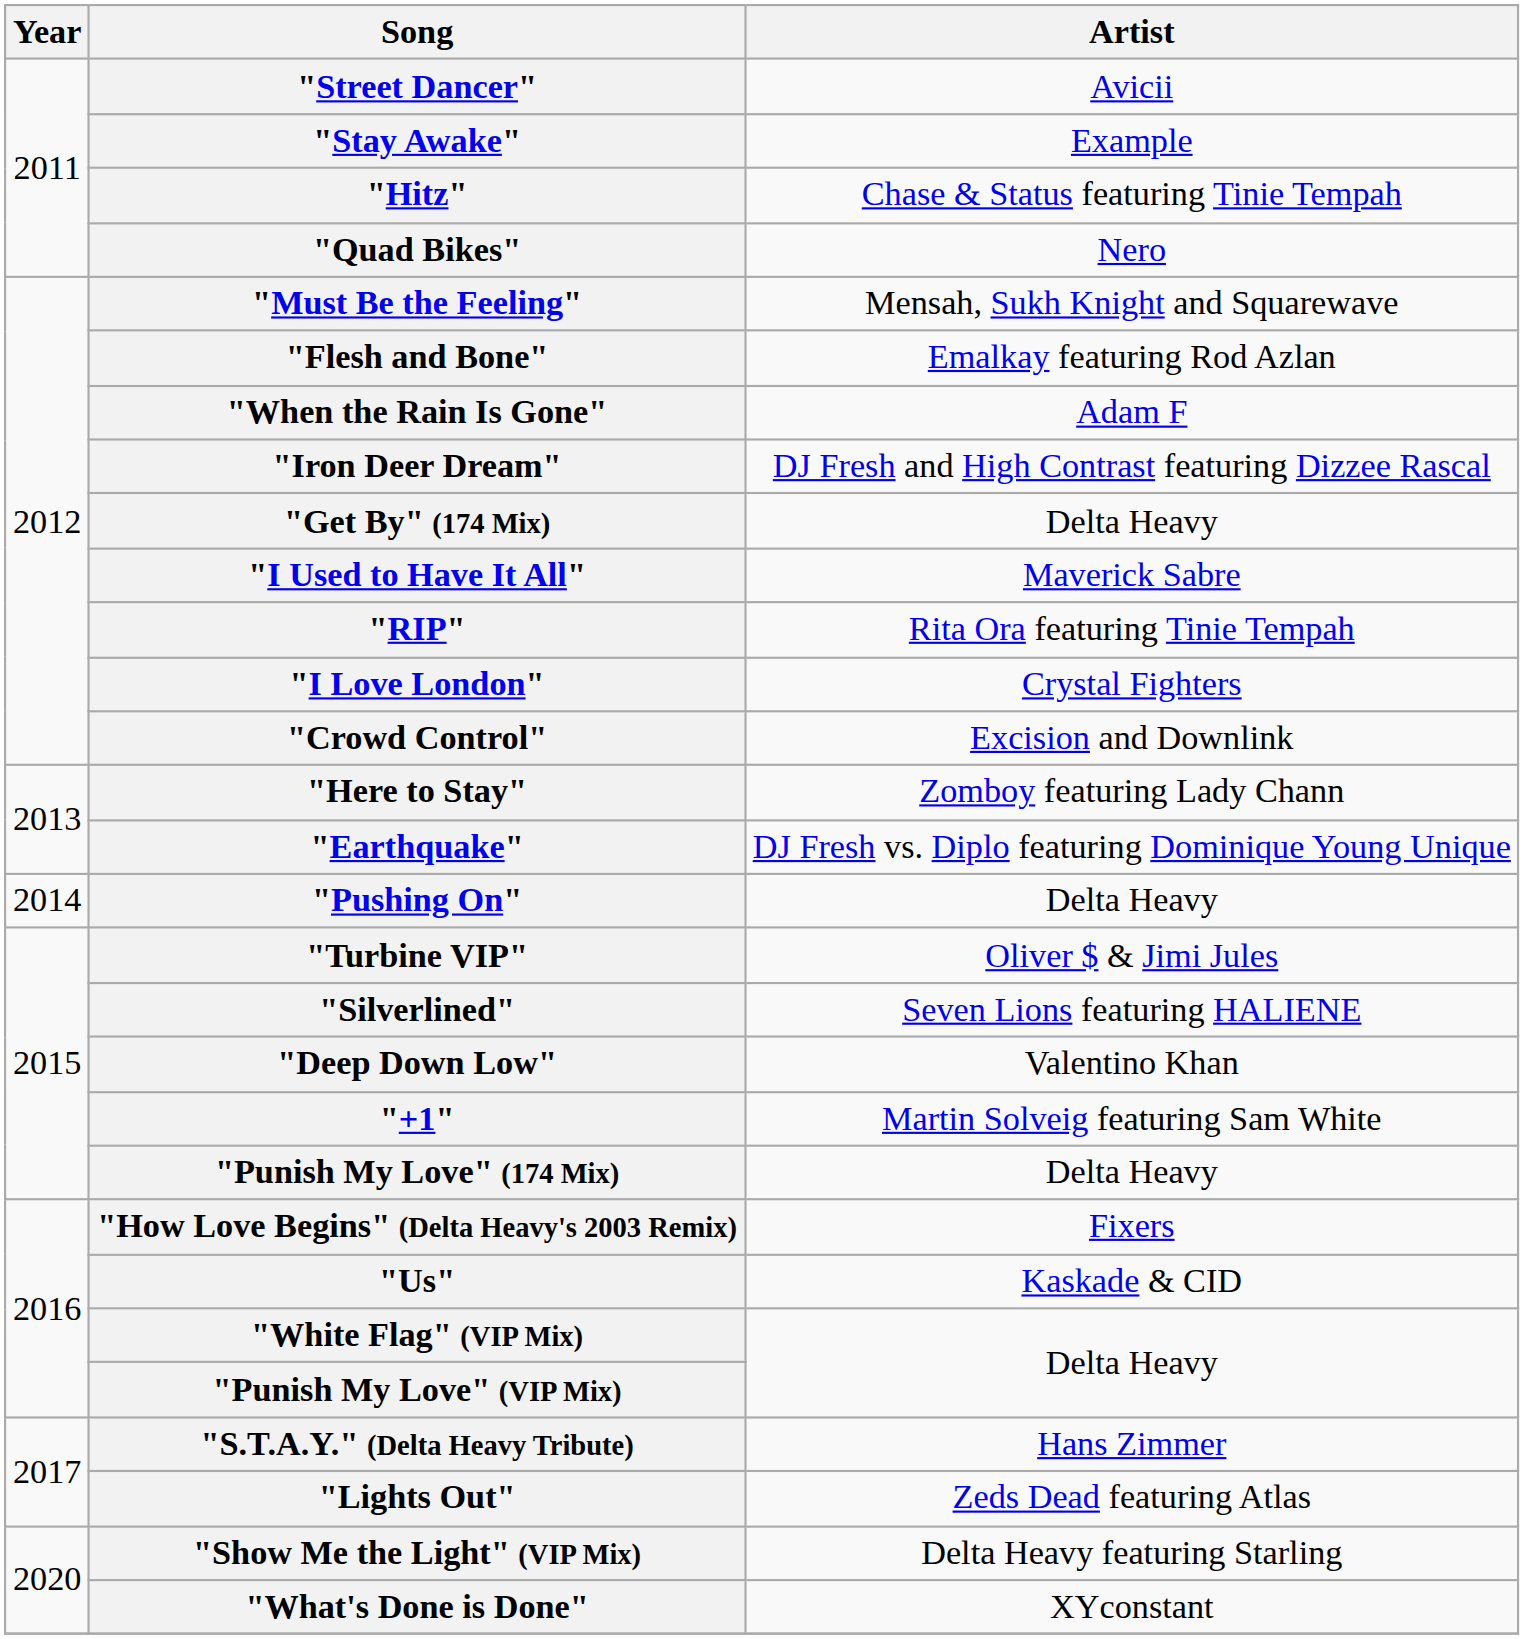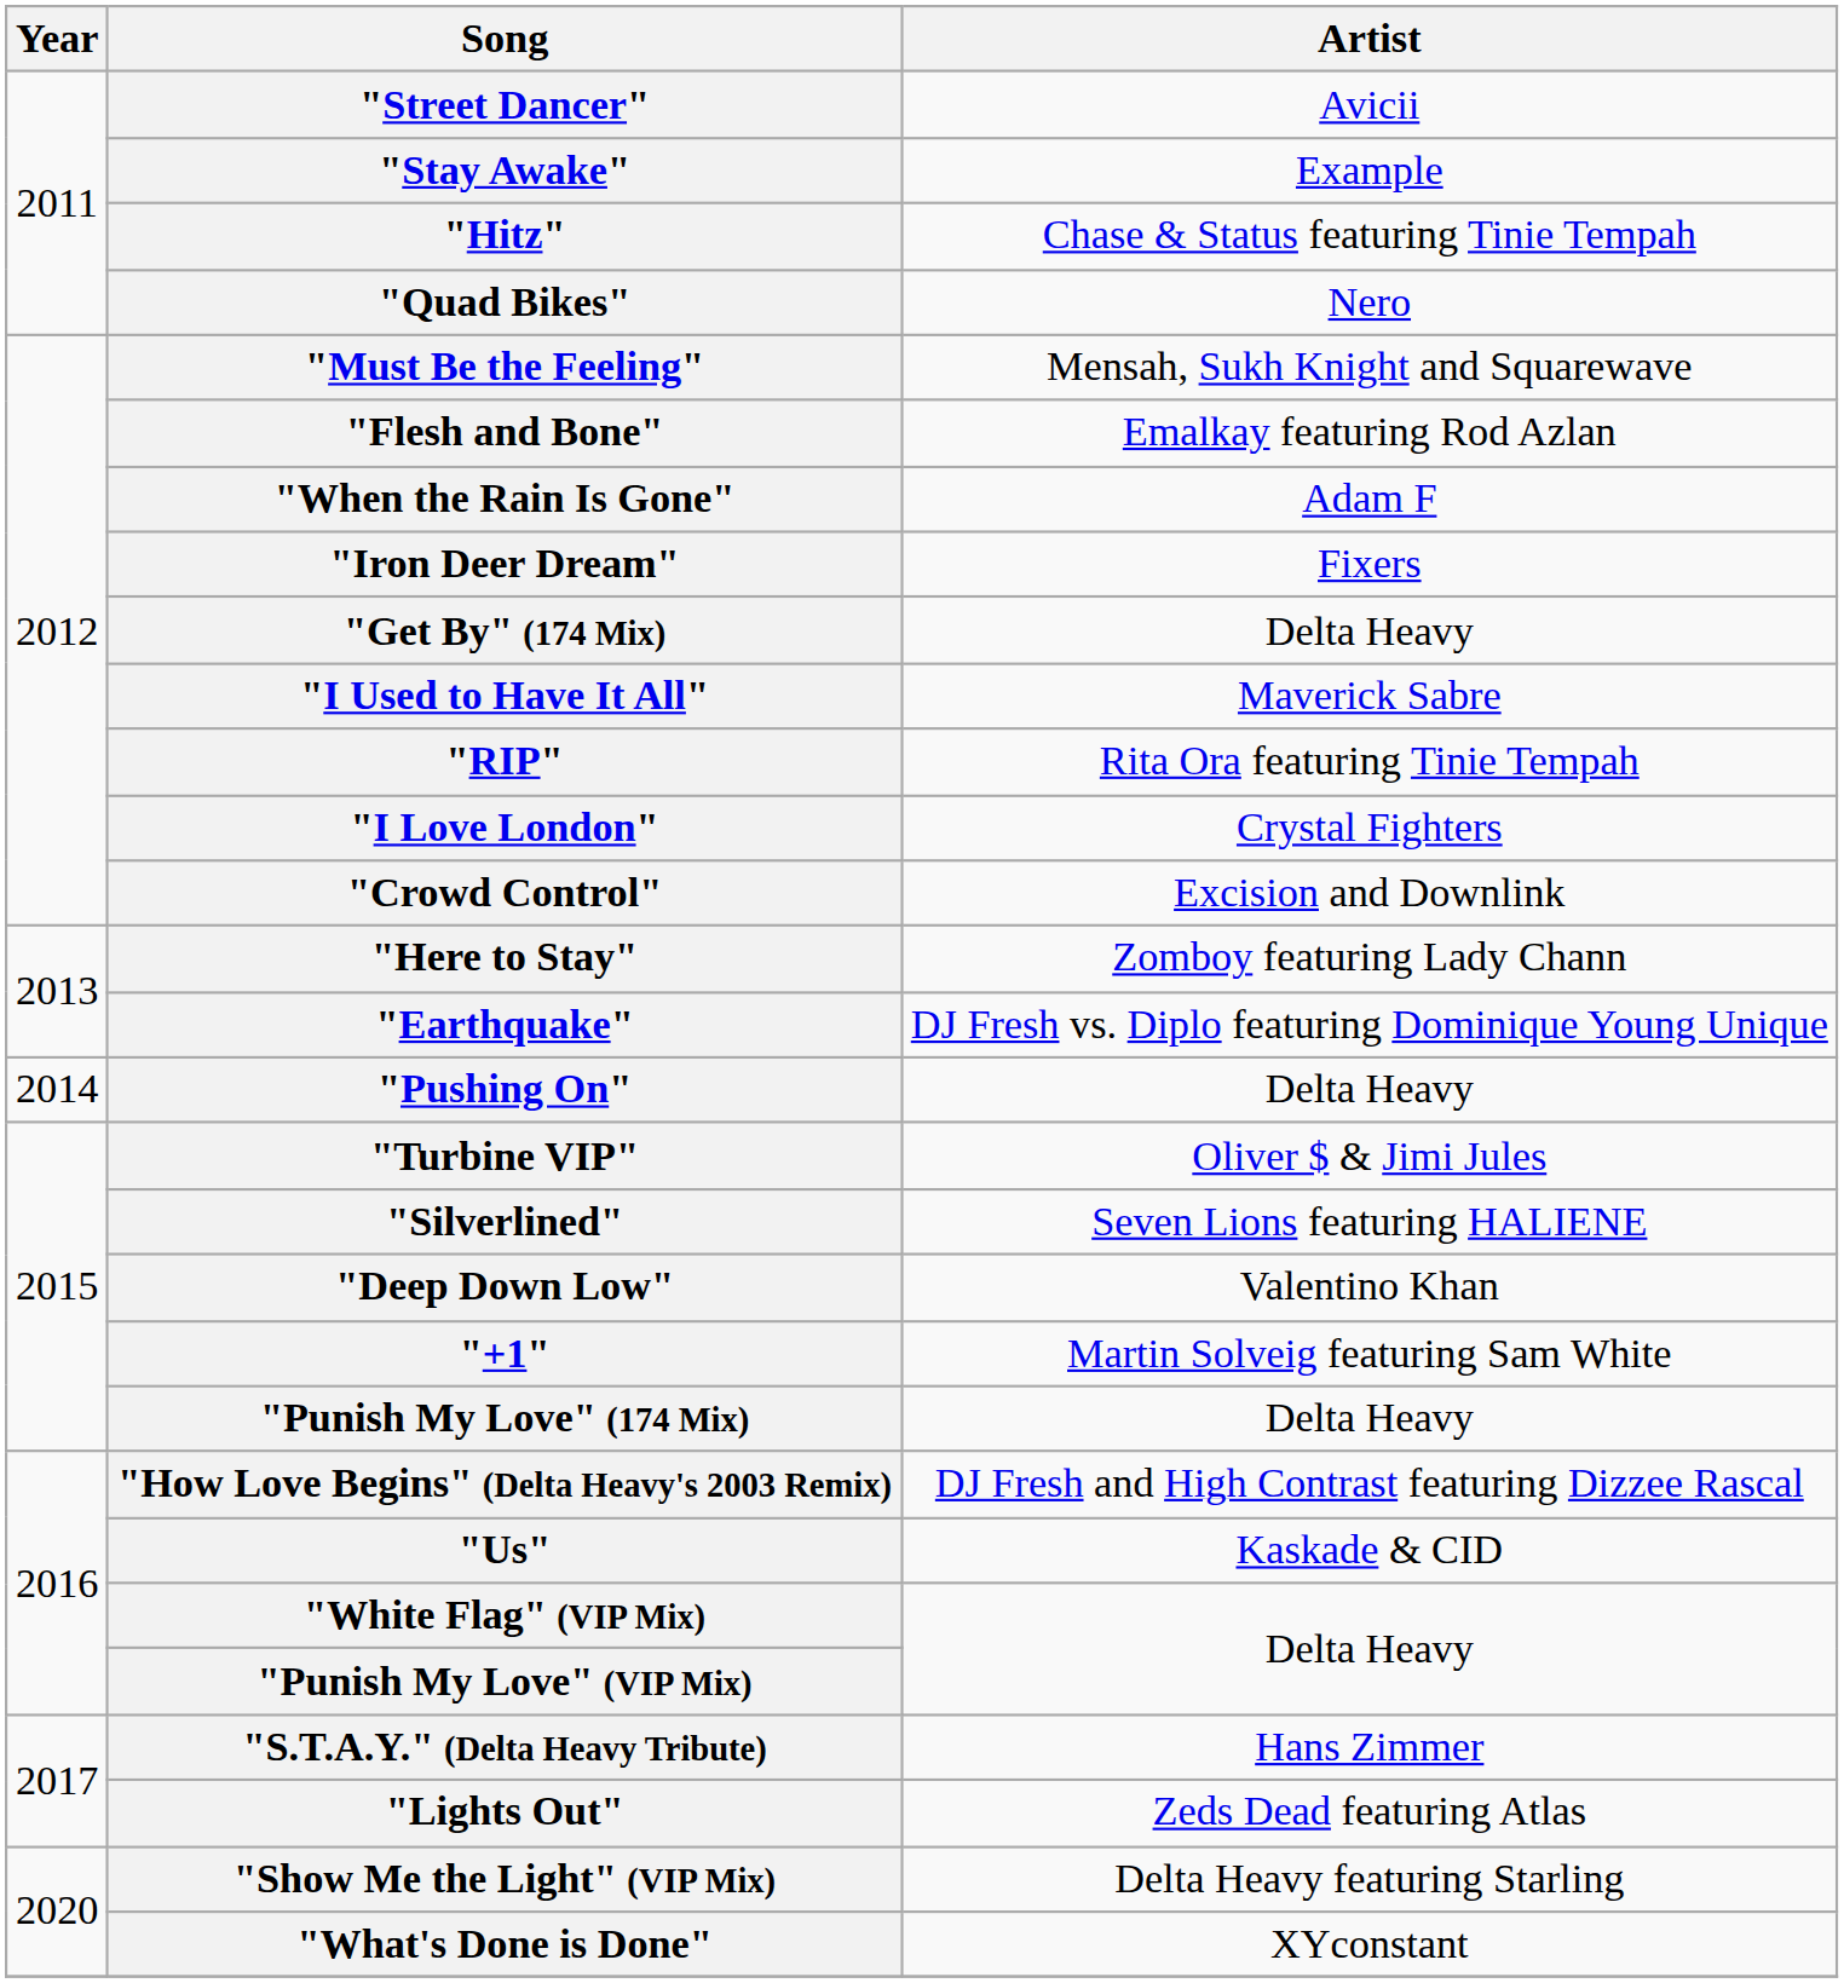 <table class="wikitable plainrowheaders" style="text-align:center;">
 <tr>
 <th scope="col">Year</th>
 <th scope="col">Song</th>
 <th scope="col">Artist</th>
 </tr>
 <tr>
 <td rowspan="4">2011</td>
 <th scope="row">"<a href='#'>Street Dancer</a>"</th>
 <td><a href='#'>Avicii</a></td>
 </tr>
 <tr>
 <th scope="row">"<a href='#'>Stay Awake</a>"</th>
 <td><a href='#'>Example</a></td>
 </tr>
 <tr>
 <th scope="row">"<a href='#'>Hitz</a>"</th>
 <td><a href='#'>Chase & Status</a> featuring <a href='#'>Tinie Tempah</a></td>
 </tr>
 <tr>
 <th scope="row">"Quad Bikes"</th>
 <td><a href='#'>Nero</a></td>
 </tr>
 <tr>
 <td rowspan="9">2012</td>
 <th scope="row">"<a href='#'>Must Be the Feeling</a>"</th>
 <td>Mensah, <a href='#'>Sukh Knight</a> and Squarewave</td>
 </tr>
 <tr>
 <th scope="row">"Flesh and Bone"</th>
 <td><a href='#'>Emalkay</a> featuring Rod Azlan</td>
 </tr>
 <tr>
 <th scope="row">"When the Rain Is Gone"</th>
 <td><a href='#'>Adam F</a></td>
 </tr>
 <tr>
 <th scope="row">"Iron Deer Dream"</th>
-<td><a href='#'>DJ Fresh</a> and <a href='#'>High Contrast</a> featuring <a href='#'>Dizzee Rascal</a></td>
+<td><a href='#'>Fixers</a></td>
 </tr>
 <tr>
 <th scope="row">"Get By" <small>(174 Mix)</small></th>
 <td>Delta Heavy</td>
 </tr>
 <tr>
 <th scope="row">"<a href='#'>I Used to Have It All</a>"</th>
 <td><a href='#'>Maverick Sabre</a></td>
 </tr>
 <tr>
 <th scope="row">"<a href='#'>RIP</a>"</th>
 <td><a href='#'>Rita Ora</a> featuring <a href='#'>Tinie Tempah</a></td>
 </tr>
 <tr>
 <th scope="row">"<a href='#'>I Love London</a>"</th>
 <td><a href='#'>Crystal Fighters</a></td>
 </tr>
 <tr>
 <th scope="row">"Crowd Control"</th>
 <td><a href='#'>Excision</a> and Downlink</td>
 </tr>
 <tr>
 <td rowspan="2">2013</td>
 <th scope="row">"Here to Stay"</th>
 <td><a href='#'>Zomboy</a> featuring Lady Chann</td>
 </tr>
 <tr>
 <th scope="row">"<a href='#'>Earthquake</a>"</th>
 <td><a href='#'>DJ Fresh</a> vs. <a href='#'>Diplo</a> featuring <a href='#'>Dominique Young Unique</a></td>
 </tr>
 <tr>
 <td>2014</td>
 <th scope="row">"<a href='#'>Pushing On</a>"</th>
 <td>Delta Heavy</td>
 </tr>
 <tr>
 <td rowspan="5">2015</td>
 <th scope="row">"Turbine VIP"</th>
 <td><a href='#'>Oliver $</a> & <a href='#'>Jimi Jules</a></td>
 </tr>
 <tr>
 <th scope="row">"Silverlined"</th>
 <td><a href='#'>Seven Lions</a> featuring <a href='#'>HALIENE</a></td>
 </tr>
 <tr>
 <th scope="row">"Deep Down Low"</th>
 <td>Valentino Khan</td>
 </tr>
 <tr>
 <th scope="row">"<a href='#'>+1</a>"</th>
 <td><a href='#'>Martin Solveig</a> featuring Sam White</td>
 </tr>
 <tr>
 <th scope="row">"Punish My Love" <small>(174 Mix)</small></th>
 <td>Delta Heavy</td>
 </tr>
 <tr>
 <td rowspan="4">2016</td>
 <th scope="row">"How Love Begins" <small>(Delta Heavy's 2003 Remix)</small></th>
-<td><a href='#'>Fixers</a></td>
+<td><a href='#'>DJ Fresh</a> and <a href='#'>High Contrast</a> featuring <a href='#'>Dizzee Rascal</a></td>
 </tr>
 <tr>
 <th scope="row">"Us"</th>
 <td><a href='#'>Kaskade</a> & CID</td>
 </tr>
 <tr>
 <th scope="row">"White Flag" <small>(VIP Mix)</small></th>
 <td rowspan="2">Delta Heavy</td>
 </tr>
 <tr>
 <th scope="row">"Punish My Love" <small>(VIP Mix)</small></th>
 </tr>
 <tr>
 <td rowspan="2">2017</td>
 <th scope="row">"S.T.A.Y." <small>(Delta Heavy Tribute)</small></th>
 <td><a href='#'>Hans Zimmer</a></td>
 </tr>
 <tr>
 <th scope="row">"Lights Out"</th>
 <td><a href='#'>Zeds Dead</a> featuring Atlas</td>
 </tr>
 <tr>
 <td rowspan="2">2020</td>
 <th scope="row">"Show Me the Light" <small>(VIP Mix)</small></th>
 <td>Delta Heavy featuring Starling</td>
 </tr>
 <tr>
 <th scope="row">"What's Done is Done"</th>
 <td>XYconstant</td>
 </tr>
 <tr>
 </tr>
 </table>
